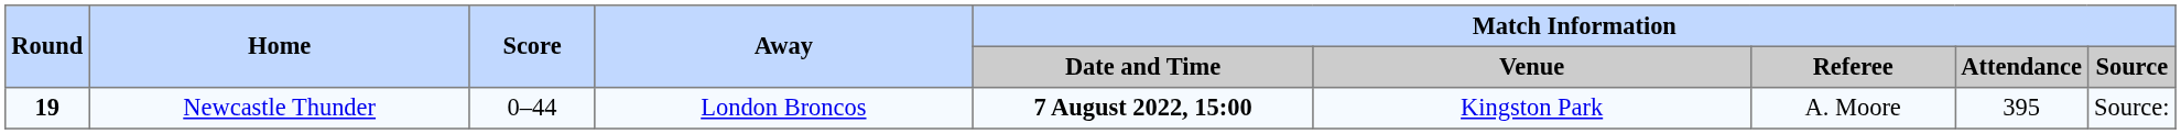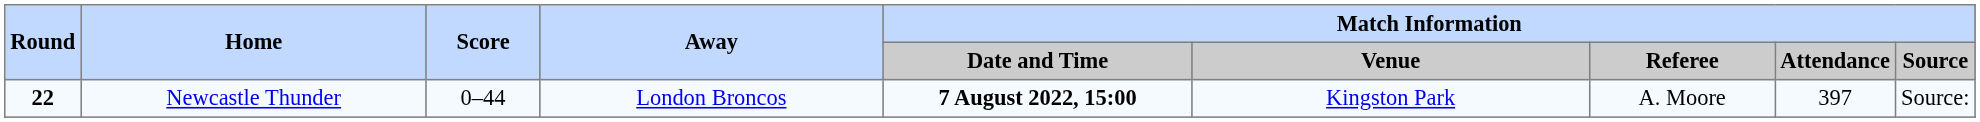 <table border=1 style="border-collapse:collapse; font-size:90%; text-align:center;" cellpadding=3 cellspacing=0 width=100%>
 <tr style="background:#c1d8ff;">
 <th scope="col" rowspan=2 width=1%>Round</th>
 <th scope="col" rowspan=2 width=19%>Home</th>
 <th scope="col" rowspan=2 width=6%>Score</th>
 <th scope="col" rowspan=2 width=19%>Away</th>
 <th colspan=5>Match Information</th>
 </tr>
 <tr style="background:#cccccc;">
 <th scope="col" width=17%>Date and Time</th>
 <th scope="col" width=22%>Venue</th>
 <th scope="col" width=10%>Referee</th>
 <th scope="col" width=7%>Attendance</th>
 <th scope="col" width=7%>Source</th>
 </tr>
 <tr style="background:#f5faff;">
-<td><strong>19</strong></td>
+<td><strong>22</strong></td>
 <td> <a href='#'>Newcastle Thunder</a></td>
 <td>0–44</td>
 <td> <a href='#'>London Broncos</a></td>
 <td><strong>7 August 2022, 15:00</strong></td>
 <td><a href='#'>Kingston Park</a></td>
 <td>A. Moore</td>
-<td>395</td>
+<td>397</td>
 <td>Source:</td>
 </tr>
 </table>
